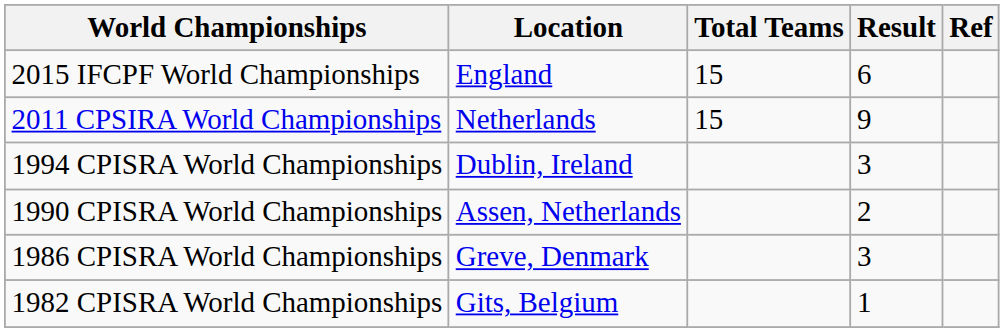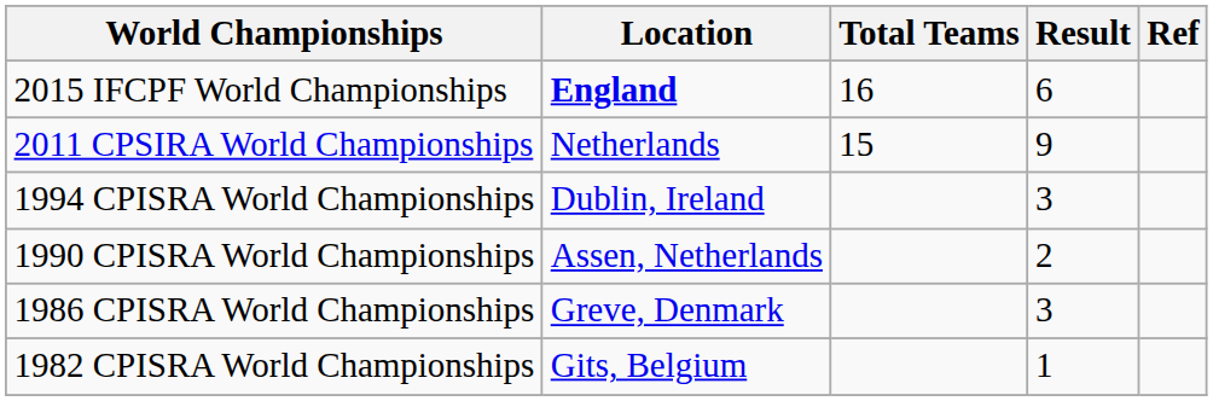 <table class="wikitable">
 <tr>
 <th>World Championships</th>
 <th>Location</th>
 <th>Total Teams</th>
 <th>Result</th>
 <th>Ref</th>
 </tr>
 <tr>
 <td>2015 IFCPF World Championships</td>
-<td><a href='#'>England</a></td>
-<td>15</td>
+<td><strong><a href='#'>England</a></strong></td>
+<td>16</td>
 <td>6</td>
 <td></td>
 </tr>
 <tr>
 <td><a href='#'>2011 CPSIRA World Championships</a></td>
 <td><a href='#'>Netherlands</a></td>
 <td>15</td>
 <td>9</td>
 <td></td>
 </tr>
 <tr>
 <td>1994 CPISRA World Championships</td>
 <td><a href='#'>Dublin, Ireland</a></td>
 <td></td>
 <td>3</td>
 <td></td>
 </tr>
 <tr>
 <td>1990 CPISRA World Championships</td>
 <td><a href='#'>Assen, Netherlands</a></td>
 <td></td>
 <td>2</td>
 <td></td>
 </tr>
 <tr>
 <td>1986 CPISRA World Championships</td>
 <td><a href='#'>Greve, Denmark</a></td>
 <td></td>
 <td>3</td>
 <td></td>
 </tr>
 <tr>
 <td>1982 CPISRA World Championships</td>
 <td><a href='#'>Gits, Belgium</a></td>
 <td></td>
 <td>1</td>
 <td></td>
 </tr>
 </table>
